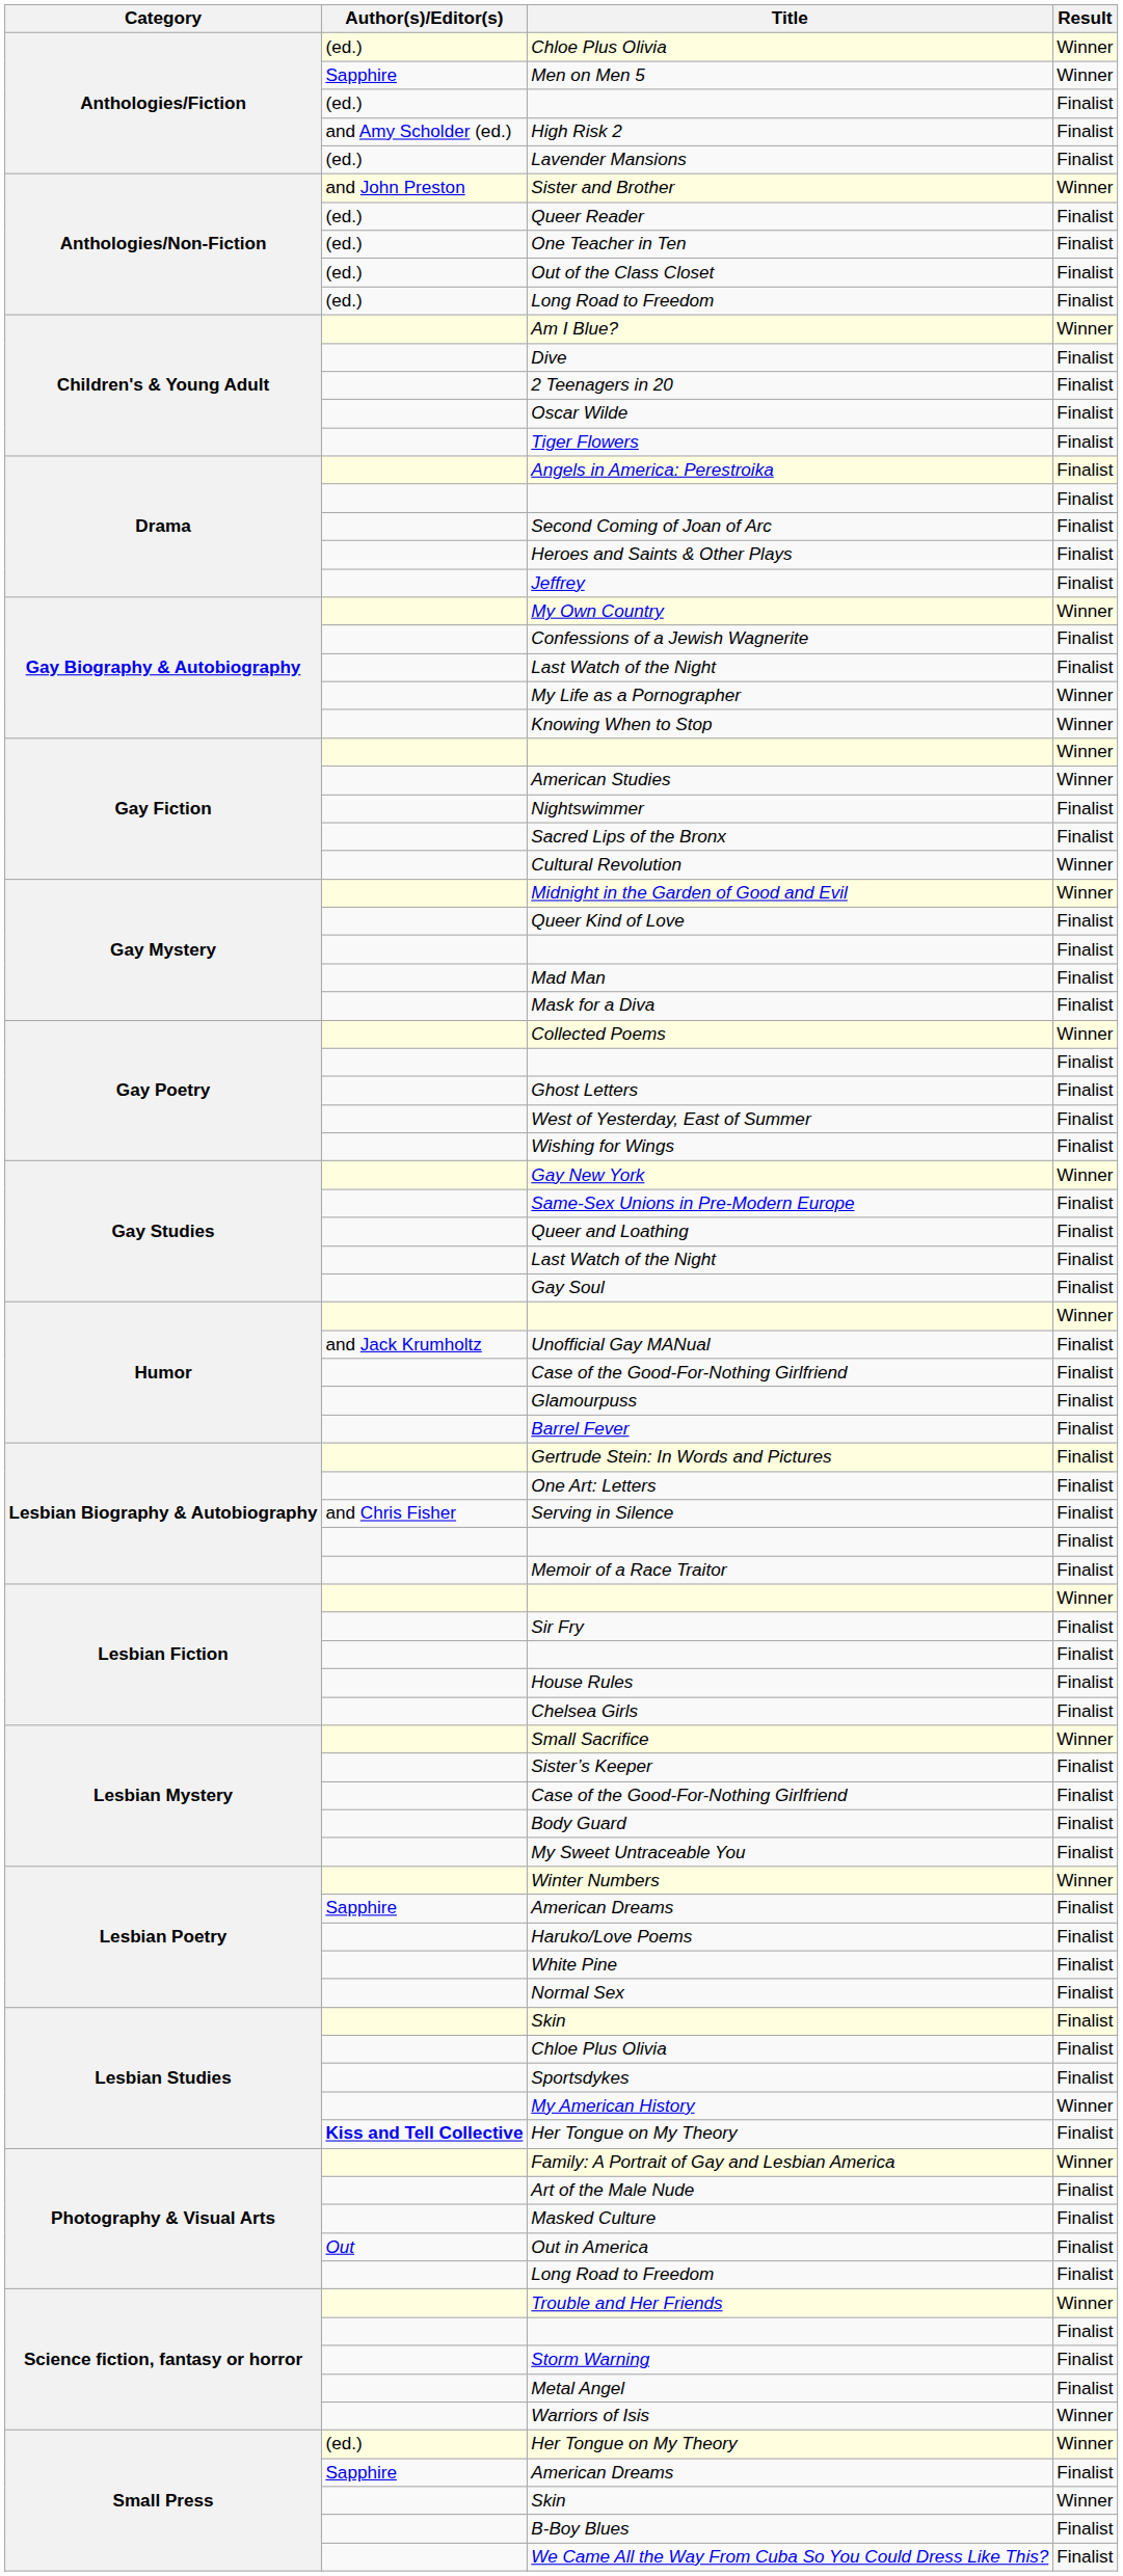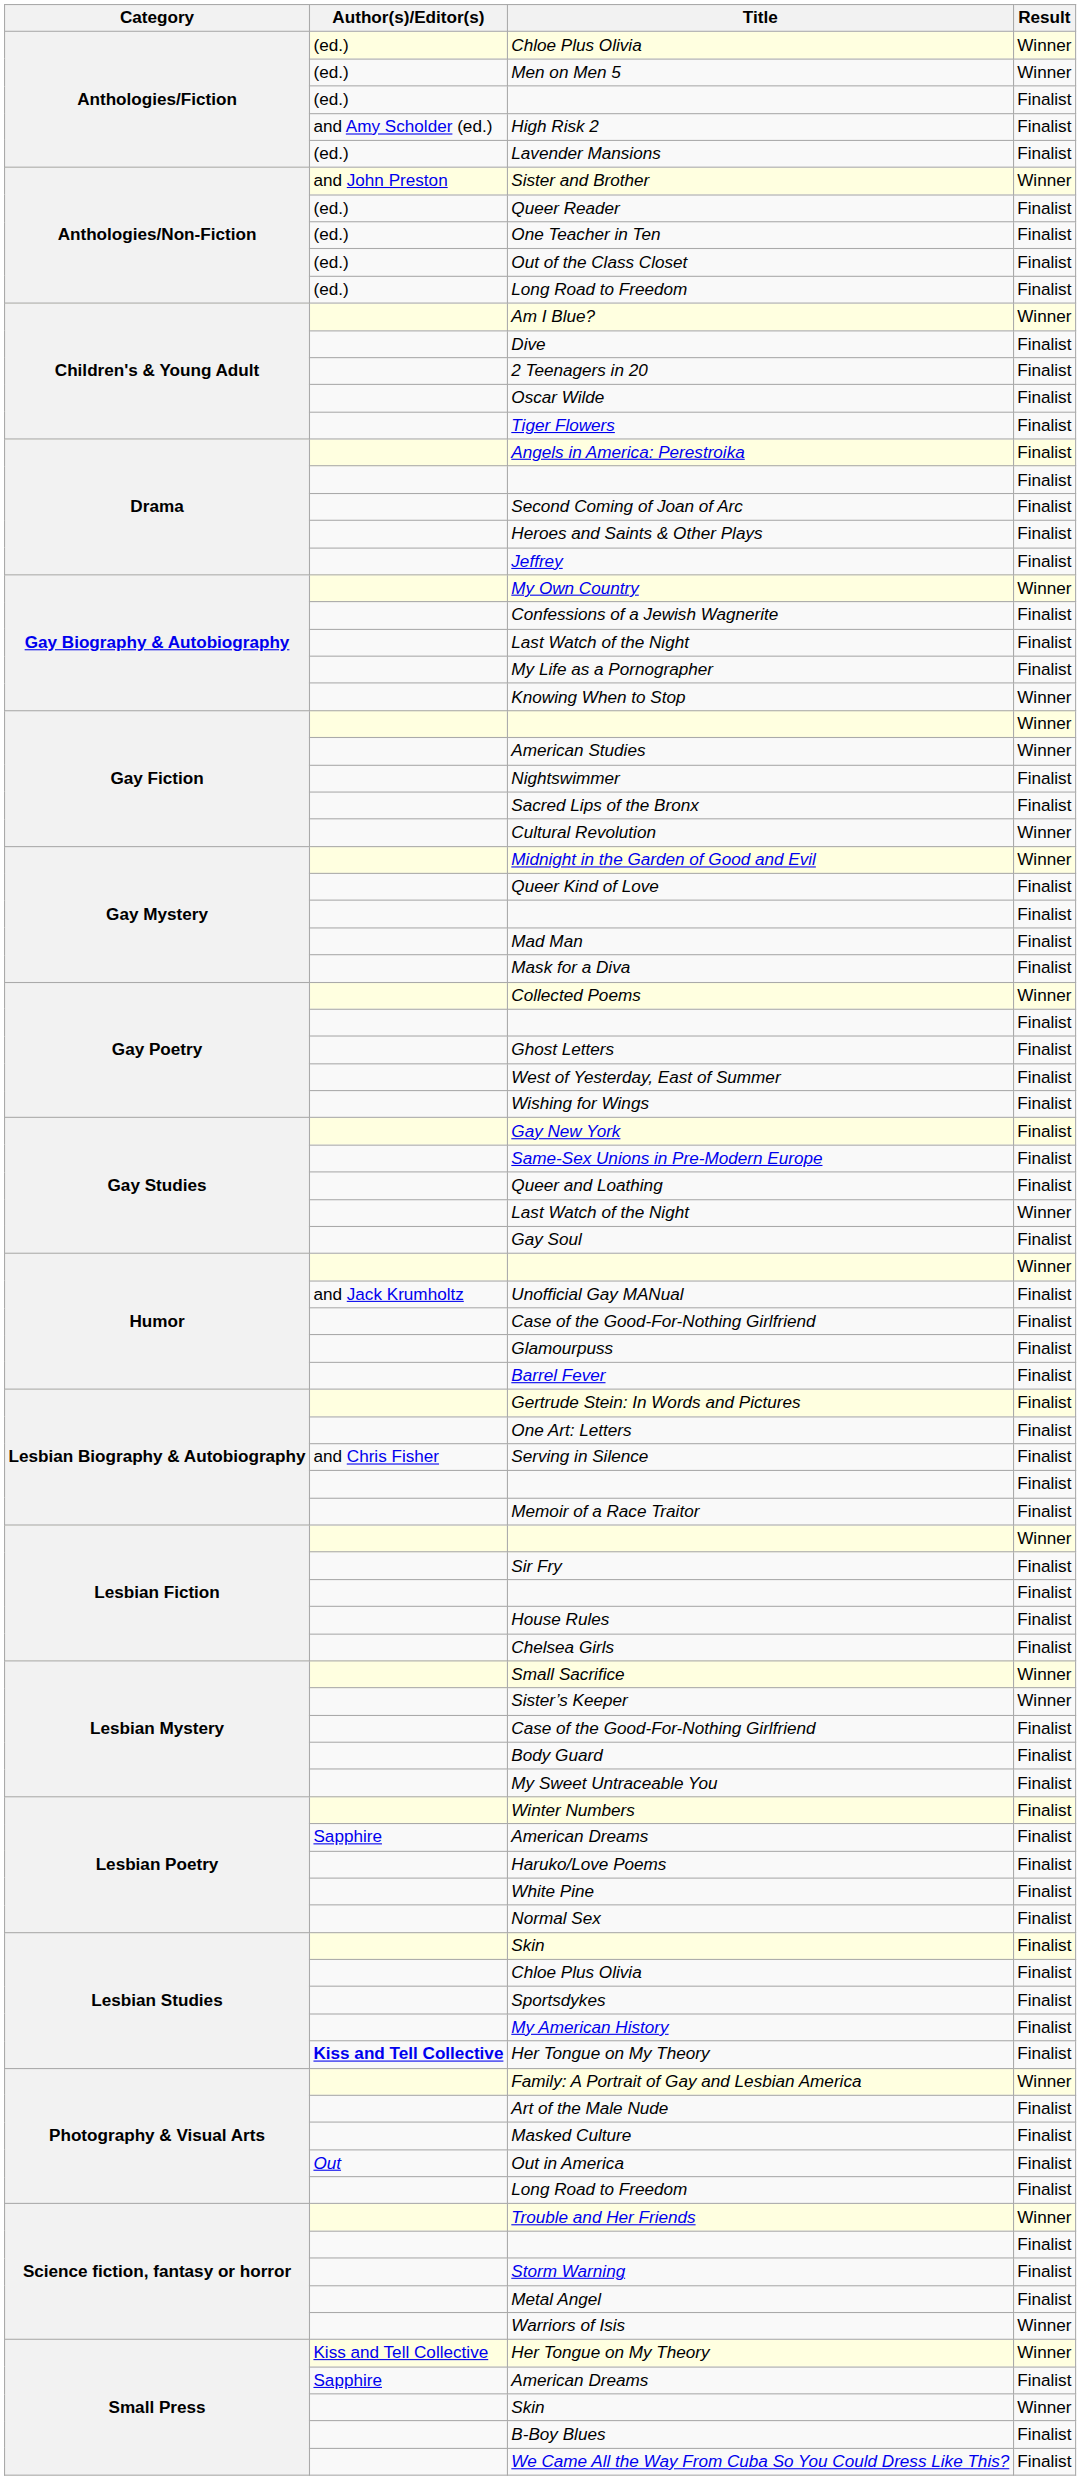 <table class="wikitable sortable mw-collapsible">
 <tr>
 <th>Category</th>
 <th>Author(s)/Editor(s)</th>
 <th>Title</th>
 <th>Result</th>
 </tr>
 <tr style=background:lightyellow>
 <th rowspan="5">Anthologies/Fiction</th>
 <td> (ed.)</td>
 <td><em>Chloe Plus Olivia</em></td>
 <td>Winner</td>
 </tr>
 <tr>
-<td><a href='#'>Sapphire</a></td>
+<td> (ed.)</td>
 <td><em>Men on Men 5</em></td>
 <td>Winner</td>
 </tr>
 <tr>
 <td> (ed.)</td>
 <td><em></em></td>
 <td>Finalist</td>
 </tr>
 <tr>
 <td> and <a href='#'>Amy Scholder</a>  (ed.)</td>
 <td><em>High Risk 2</em></td>
 <td>Finalist</td>
 </tr>
 <tr>
 <td> (ed.)</td>
 <td><em>Lavender Mansions</em></td>
 <td>Finalist</td>
 </tr>
 <tr style=background:lightyellow>
 <th rowspan="5">Anthologies/Non-Fiction</th>
 <td> and <a href='#'>John Preston</a></td>
 <td><em>Sister and Brother</em></td>
 <td>Winner</td>
 </tr>
 <tr>
 <td> (ed.)</td>
 <td><em>Queer Reader</em></td>
 <td>Finalist</td>
 </tr>
 <tr>
 <td> (ed.)</td>
 <td><em>One Teacher in Ten</em></td>
 <td>Finalist</td>
 </tr>
 <tr>
 <td> (ed.)</td>
 <td><em>Out of the Class Closet</em></td>
 <td>Finalist</td>
 </tr>
 <tr>
 <td> (ed.)</td>
 <td><em>Long Road to Freedom</em></td>
 <td>Finalist</td>
 </tr>
 <tr style=background:lightyellow>
 <th rowspan="5">Children's & Young Adult</th>
 <td></td>
 <td><em>Am I Blue?</em></td>
 <td>Winner</td>
 </tr>
 <tr>
 <td></td>
 <td><em>Dive</em></td>
 <td>Finalist</td>
 </tr>
 <tr>
 <td></td>
 <td><em>2 Teenagers in 20</em></td>
 <td>Finalist</td>
 </tr>
 <tr>
 <td></td>
 <td><em>Oscar Wilde</em></td>
 <td>Finalist</td>
 </tr>
 <tr>
 <td></td>
 <td><em><a href='#'>Tiger Flowers</a></em></td>
 <td>Finalist</td>
 </tr>
 <tr style=background:lightyellow>
 <th rowspan="5">Drama</th>
 <td></td>
 <td><em><a href='#'>Angels in America: Perestroika</a></em></td>
 <td>Finalist</td>
 </tr>
 <tr>
 <td></td>
 <td><em></em></td>
 <td>Finalist</td>
 </tr>
 <tr>
 <td></td>
 <td><em>Second Coming of Joan of Arc</em></td>
 <td>Finalist</td>
 </tr>
 <tr>
 <td></td>
 <td><em>Heroes and Saints & Other Plays</em></td>
 <td>Finalist</td>
 </tr>
 <tr>
 <td></td>
 <td><em><a href='#'>Jeffrey</a></em></td>
 <td>Finalist</td>
 </tr>
 <tr style=background:lightyellow>
 <th rowspan="5"><a href='#'>Gay Biography & Autobiography</a></th>
 <td></td>
 <td><em><a href='#'>My Own Country</a></em></td>
 <td>Winner</td>
 </tr>
 <tr>
 <td></td>
 <td><em>Confessions of a Jewish Wagnerite</em></td>
 <td>Finalist</td>
 </tr>
 <tr>
 <td></td>
 <td><em>Last Watch of the Night</em></td>
 <td>Finalist</td>
 </tr>
 <tr>
 <td></td>
 <td><em>My Life as a Pornographer</em></td>
-<td>Winner</td>
+<td>Finalist</td>
 </tr>
 <tr>
 <td></td>
 <td><em>Knowing When to Stop</em></td>
 <td>Winner</td>
 </tr>
 <tr style=background:lightyellow>
 <th rowspan="5">Gay Fiction</th>
 <td></td>
 <td><em></em></td>
 <td>Winner</td>
 </tr>
 <tr>
 <td></td>
 <td><em>American Studies</em></td>
 <td>Winner</td>
 </tr>
 <tr>
 <td></td>
 <td><em>Nightswimmer</em></td>
 <td>Finalist</td>
 </tr>
 <tr>
 <td></td>
 <td><em>Sacred Lips of the Bronx</em></td>
 <td>Finalist</td>
 </tr>
 <tr>
 <td></td>
 <td><em>Cultural Revolution</em></td>
 <td>Winner</td>
 </tr>
 <tr style=background:lightyellow>
 <th rowspan="5">Gay Mystery</th>
 <td></td>
 <td><em><a href='#'>Midnight in the Garden of Good and Evil</a></em></td>
 <td>Winner</td>
 </tr>
 <tr>
 <td></td>
 <td><em>Queer Kind of Love</em></td>
 <td>Finalist</td>
 </tr>
 <tr>
 <td></td>
 <td><em></em></td>
 <td>Finalist</td>
 </tr>
 <tr>
 <td></td>
 <td><em>Mad Man</em></td>
 <td>Finalist</td>
 </tr>
 <tr>
 <td></td>
 <td><em>Mask for a Diva</em></td>
 <td>Finalist</td>
 </tr>
 <tr style=background:lightyellow>
 <th rowspan="5">Gay Poetry</th>
 <td></td>
 <td><em>Collected Poems</em></td>
 <td>Winner</td>
 </tr>
 <tr>
 <td></td>
 <td><em></em></td>
 <td>Finalist</td>
 </tr>
 <tr>
 <td></td>
 <td><em>Ghost Letters</em></td>
 <td>Finalist</td>
 </tr>
 <tr>
 <td></td>
 <td><em>West of Yesterday, East of Summer</em></td>
 <td>Finalist</td>
 </tr>
 <tr>
 <td></td>
 <td><em>Wishing for Wings</em></td>
 <td>Finalist</td>
 </tr>
 <tr style=background:lightyellow>
 <th rowspan="5">Gay Studies</th>
 <td></td>
 <td><em><a href='#'>Gay New York</a></em></td>
-<td>Winner</td>
+<td>Finalist</td>
 </tr>
 <tr>
 <td></td>
 <td><em><a href='#'>Same-Sex Unions in Pre-Modern Europe</a></em></td>
 <td>Finalist</td>
 </tr>
 <tr>
 <td></td>
 <td><em>Queer and Loathing</em></td>
 <td>Finalist</td>
 </tr>
 <tr>
 <td></td>
 <td><em>Last Watch of the Night</em></td>
-<td>Finalist</td>
+<td>Winner</td>
 </tr>
 <tr>
 <td></td>
 <td><em>Gay Soul</em></td>
 <td>Finalist</td>
 </tr>
 <tr style=background:lightyellow>
 <th rowspan="5">Humor</th>
 <td></td>
 <td><em></em></td>
 <td>Winner</td>
 </tr>
 <tr>
 <td> and <a href='#'>Jack Krumholtz</a></td>
 <td><em>Unofficial Gay MANual</em></td>
 <td>Finalist</td>
 </tr>
 <tr>
 <td></td>
 <td><em>Case of the Good-For-Nothing Girlfriend</em></td>
 <td>Finalist</td>
 </tr>
 <tr>
 <td></td>
 <td><em>Glamourpuss</em></td>
 <td>Finalist</td>
 </tr>
 <tr>
 <td></td>
 <td><em><a href='#'>Barrel Fever</a></em></td>
 <td>Finalist</td>
 </tr>
 <tr style=background:lightyellow>
 <th rowspan="5">Lesbian Biography & Autobiography</th>
 <td></td>
 <td><em>Gertrude Stein: In Words and Pictures</em></td>
 <td>Finalist</td>
 </tr>
 <tr>
 <td></td>
 <td><em>One Art: Letters</em></td>
 <td>Finalist</td>
 </tr>
 <tr>
 <td> and <a href='#'>Chris Fisher</a></td>
 <td><em>Serving in Silence</em></td>
 <td>Finalist</td>
 </tr>
 <tr>
 <td></td>
 <td><em></em></td>
 <td>Finalist</td>
 </tr>
 <tr>
 <td></td>
 <td><em>Memoir of a Race Traitor</em></td>
 <td>Finalist</td>
 </tr>
 <tr style=background:lightyellow>
 <th rowspan="5">Lesbian Fiction</th>
 <td></td>
 <td><em></em></td>
 <td>Winner</td>
 </tr>
 <tr>
 <td></td>
 <td><em>Sir Fry</em></td>
 <td>Finalist</td>
 </tr>
 <tr>
 <td></td>
 <td><em></em></td>
 <td>Finalist</td>
 </tr>
 <tr>
 <td></td>
 <td><em>House Rules</em></td>
 <td>Finalist</td>
 </tr>
 <tr>
 <td></td>
 <td><em>Chelsea Girls</em></td>
 <td>Finalist</td>
 </tr>
 <tr style=background:lightyellow>
 <th rowspan="5">Lesbian Mystery</th>
 <td></td>
 <td><em>Small Sacrifice</em></td>
 <td>Winner</td>
 </tr>
 <tr>
 <td></td>
 <td><em>Sister’s Keeper</em></td>
-<td>Finalist</td>
+<td>Winner</td>
 </tr>
 <tr>
 <td></td>
 <td><em>Case of the Good-For-Nothing Girlfriend</em></td>
 <td>Finalist</td>
 </tr>
 <tr>
 <td></td>
 <td><em>Body Guard</em></td>
 <td>Finalist</td>
 </tr>
 <tr>
 <td></td>
 <td><em>My Sweet Untraceable You</em></td>
 <td>Finalist</td>
 </tr>
 <tr style=background:lightyellow>
 <th rowspan="5">Lesbian Poetry</th>
 <td></td>
 <td><em>Winter Numbers</em></td>
-<td>Winner</td>
+<td>Finalist</td>
 </tr>
 <tr>
 <td><a href='#'>Sapphire</a></td>
 <td><em>American Dreams</em></td>
 <td>Finalist</td>
 </tr>
 <tr>
 <td></td>
 <td><em>Haruko/Love Poems</em></td>
 <td>Finalist</td>
 </tr>
 <tr>
 <td></td>
 <td><em>White Pine</em></td>
 <td>Finalist</td>
 </tr>
 <tr>
 <td></td>
 <td><em>Normal Sex</em></td>
 <td>Finalist</td>
 </tr>
 <tr style=background:lightyellow>
 <th rowspan="5">Lesbian Studies</th>
 <td></td>
 <td><em>Skin</em></td>
 <td>Finalist</td>
 </tr>
 <tr>
 <td></td>
 <td><em>Chloe Plus Olivia</em></td>
 <td>Finalist</td>
 </tr>
 <tr>
 <td></td>
 <td><em>Sportsdykes</em></td>
 <td>Finalist</td>
 </tr>
 <tr>
 <td></td>
 <td><em><a href='#'>My American History</a></em></td>
-<td>Winner</td>
+<td>Finalist</td>
 </tr>
 <tr>
 <td><strong><a href='#'>Kiss and Tell Collective</a></strong></td>
 <td><em>Her Tongue on My Theory</em></td>
 <td>Finalist</td>
 </tr>
 <tr style=background:lightyellow>
 <th rowspan="5">Photography & Visual Arts</th>
 <td></td>
 <td><em>Family: A Portrait of Gay and Lesbian America</em></td>
 <td>Winner</td>
 </tr>
 <tr>
 <td></td>
 <td><em>Art of the Male Nude</em></td>
 <td>Finalist</td>
 </tr>
 <tr>
 <td></td>
 <td><em>Masked Culture</em></td>
 <td>Finalist</td>
 </tr>
 <tr>
 <td><em><a href='#'>Out</a></em></td>
 <td><em>Out in America</em></td>
 <td>Finalist</td>
 </tr>
 <tr>
 <td></td>
 <td><em>Long Road to Freedom</em></td>
 <td>Finalist</td>
 </tr>
 <tr style=background:lightyellow>
 <th rowspan="5">Science fiction, fantasy or horror</th>
 <td></td>
 <td><em><a href='#'>Trouble and Her Friends</a></em></td>
 <td>Winner</td>
 </tr>
 <tr>
 <td></td>
 <td><em></em></td>
 <td>Finalist</td>
 </tr>
 <tr>
 <td></td>
 <td><em><a href='#'>Storm Warning</a></em></td>
 <td>Finalist</td>
 </tr>
 <tr>
 <td></td>
 <td><em>Metal Angel</em></td>
 <td>Finalist</td>
 </tr>
 <tr>
 <td></td>
 <td><em>Warriors of Isis</em></td>
 <td>Winner</td>
 </tr>
 <tr style=background:lightyellow>
 <th rowspan="5">Small Press</th>
-<td> (ed.)</td>
+<td><a href='#'>Kiss and Tell Collective</a></td>
 <td><em>Her Tongue on My Theory</em></td>
 <td>Winner</td>
 </tr>
 <tr>
 <td><a href='#'>Sapphire</a></td>
 <td><em>American Dreams</em></td>
 <td>Finalist</td>
 </tr>
 <tr>
 <td></td>
 <td><em>Skin</em></td>
 <td>Winner</td>
 </tr>
 <tr>
 <td></td>
 <td><em>B-Boy Blues</em></td>
 <td>Finalist</td>
 </tr>
 <tr>
 <td></td>
 <td><em><a href='#'>We Came All the Way From Cuba So You Could Dress Like This?</a></em></td>
 <td>Finalist</td>
 </tr>
 </table>
